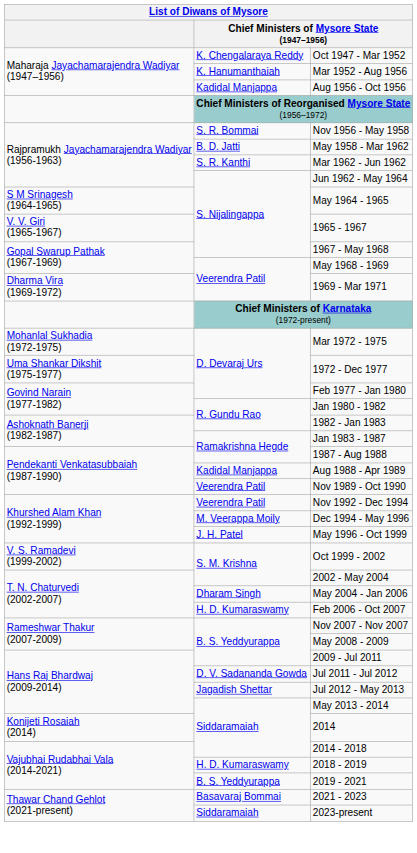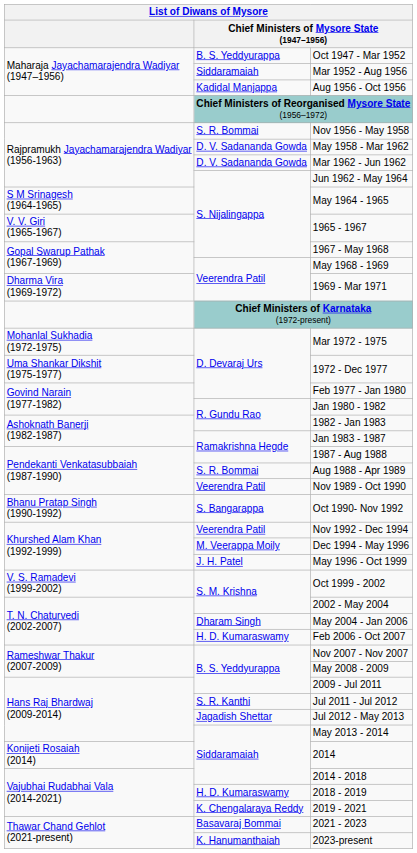 <table class="wikitable">
 <tr>
 <th colspan="3" style="text-align:center"><a href='#'>List of Diwans of Mysore</a></th>
 </tr>
 <tr>
 <th style="text-align:center"></th>
 <th colspan="2"><strong>Chief Ministers of <a href='#'>Mysore State</a></strong><br><small>(1947–1956)</small></th>
 </tr>
 <tr>
 <td rowspan="3">Maharaja <a href='#'>Jayachamarajendra Wadiyar</a><br>(1947–1956)</td>
-<td><a href='#'>K. Chengalaraya Reddy</a></td>
+<td><a href='#'>B. S. Yeddyurappa</a></td>
 <td>Oct 1947 - Mar 1952</td>
 </tr>
 <tr>
-<td><a href='#'>K. Hanumanthaiah</a></td>
+<td><a href='#'>Siddaramaiah</a></td>
 <td>Mar 1952 - Aug 1956</td>
 </tr>
 <tr>
 <td><a href='#'>Kadidal Manjappa</a></td>
 <td>Aug 1956 - Oct 1956</td>
 </tr>
 <tr>
 <td></td>
 <td colspan="2" style="text-align:center;background-color:#99CCCC"><strong>Chief Ministers of Reorganised <a href='#'>Mysore State</a></strong><br><small>(1956–1972)</small></td>
 </tr>
 <tr>
 <td rowspan="4">Rajpramukh <a href='#'>Jayachamarajendra Wadiyar</a><br>(1956-1963)</td>
 <td><a href='#'>S. R. Bommai</a></td>
 <td>Nov 1956 - May 1958</td>
 </tr>
 <tr>
-<td><a href='#'>B. D. Jatti</a></td>
+<td><a href='#'>D. V. Sadananda Gowda</a></td>
 <td>May 1958 - Mar 1962</td>
 </tr>
 <tr>
-<td><a href='#'>S. R. Kanthi</a></td>
+<td><a href='#'>D. V. Sadananda Gowda</a></td>
 <td>Mar 1962 - Jun 1962</td>
 </tr>
 <tr>
 <td rowspan="4"><a href='#'>S. Nijalingappa</a></td>
 <td>Jun 1962 - May 1964</td>
 </tr>
 <tr>
 <td><a href='#'>S M Srinagesh</a><br>(1964-1965)</td>
 <td>May 1964 - 1965</td>
 </tr>
 <tr>
 <td><a href='#'>V. V. Giri</a><br>(1965-1967)</td>
 <td>1965 - 1967</td>
 </tr>
 <tr>
 <td rowspan="2"><a href='#'>Gopal Swarup Pathak</a><br>(1967-1969)</td>
 <td>1967 - May 1968</td>
 </tr>
 <tr>
 <td rowspan="2"><a href='#'>Veerendra Patil</a></td>
 <td>May 1968 - 1969</td>
 </tr>
 <tr>
 <td><a href='#'>Dharma Vira</a><br>(1969-1972)</td>
 <td>1969 - Mar 1971</td>
 </tr>
 <tr>
 <td></td>
 <td colspan="2" style="text-align:center;background-color:#99CCCC"><strong>Chief Ministers of <a href='#'>Karnataka</a></strong><br><small>(1972-present)</small></td>
 </tr>
 <tr>
 <td><a href='#'>Mohanlal Sukhadia</a><br>(1972-1975)</td>
 <td rowspan="3"><a href='#'>D. Devaraj Urs</a></td>
 <td>Mar 1972 - 1975</td>
 </tr>
 <tr>
 <td><a href='#'>Uma Shankar Dikshit</a><br>(1975-1977)</td>
 <td>1972 - Dec 1977</td>
 </tr>
 <tr>
 <td rowspan="2"><a href='#'>Govind Narain</a><br>(1977-1982)</td>
 <td>Feb 1977 - Jan 1980</td>
 </tr>
 <tr>
 <td rowspan="2"><a href='#'>R. Gundu Rao</a></td>
 <td>Jan 1980 - 1982</td>
 </tr>
 <tr>
 <td rowspan="2"><a href='#'>Ashoknath Banerji</a><br>(1982-1987)</td>
 <td>1982 - Jan 1983</td>
 </tr>
 <tr>
 <td rowspan="2"><a href='#'>Ramakrishna Hegde</a></td>
 <td>Jan 1983 - 1987</td>
 </tr>
 <tr>
 <td rowspan="3"><a href='#'>Pendekanti Venkatasubbaiah</a><br>(1987-1990)</td>
 <td>1987 - Aug 1988</td>
 </tr>
 <tr>
-<td><a href='#'>Kadidal Manjappa</a></td>
+<td><a href='#'>S. R. Bommai</a></td>
 <td>Aug 1988 - Apr 1989</td>
 </tr>
 <tr>
 <td><a href='#'>Veerendra Patil</a></td>
 <td>Nov 1989 - Oct 1990</td>
+</tr>
+<tr>
+<td><a href='#'>Bhanu Pratap Singh</a><br>(1990-1992)</td>
+<td><a href='#'>S. Bangarappa</a></td>
+<td>Oct 1990- Nov 1992</td>
 </tr>
 <tr>
 <td rowspan="3"><a href='#'>Khurshed Alam Khan</a><br>(1992-1999)</td>
 <td><a href='#'>Veerendra Patil</a></td>
 <td>Nov 1992 - Dec 1994</td>
 </tr>
 <tr>
 <td><a href='#'>M. Veerappa Moily</a></td>
 <td>Dec 1994 - May 1996</td>
 </tr>
 <tr>
 <td><a href='#'>J. H. Patel</a></td>
 <td>May 1996 - Oct 1999</td>
 </tr>
 <tr>
 <td><a href='#'>V. S. Ramadevi</a><br>(1999-2002)</td>
 <td rowspan="2"><a href='#'>S. M. Krishna</a></td>
 <td>Oct 1999 - 2002</td>
 </tr>
 <tr>
 <td rowspan="3"><a href='#'>T. N. Chaturvedi</a><br>(2002-2007)</td>
 <td>2002 - May 2004</td>
 </tr>
 <tr>
 <td><a href='#'>Dharam Singh</a></td>
 <td>May 2004 - Jan 2006</td>
 </tr>
 <tr>
 <td><a href='#'>H. D. Kumaraswamy</a></td>
 <td>Feb 2006 - Oct 2007</td>
 </tr>
 <tr>
 <td rowspan="2"><a href='#'>Rameshwar Thakur</a><br>(2007-2009)</td>
 <td rowspan="3"><a href='#'>B. S. Yeddyurappa</a></td>
 <td>Nov 2007 - Nov 2007</td>
 </tr>
 <tr>
 <td>May 2008 - 2009</td>
 </tr>
 <tr>
 <td rowspan="4"><a href='#'>Hans Raj Bhardwaj</a><br>(2009-2014)</td>
 <td>2009 - Jul 2011</td>
 </tr>
 <tr>
-<td><a href='#'>D. V. Sadananda Gowda</a></td>
+<td><a href='#'>S. R. Kanthi</a></td>
 <td>Jul 2011 - Jul 2012</td>
 </tr>
 <tr>
 <td><a href='#'>Jagadish Shettar</a></td>
 <td>Jul 2012 - May 2013</td>
 </tr>
 <tr>
 <td rowspan="3"><a href='#'>Siddaramaiah</a></td>
 <td>May 2013 - 2014</td>
 </tr>
 <tr>
 <td><a href='#'>Konijeti Rosaiah</a><br>(2014)</td>
 <td>2014</td>
 </tr>
 <tr>
 <td rowspan="3"><a href='#'>Vajubhai Rudabhai Vala</a><br>(2014-2021)</td>
 <td>2014 - 2018</td>
 </tr>
 <tr>
 <td><a href='#'>H. D. Kumaraswamy</a></td>
 <td>2018 - 2019</td>
 </tr>
 <tr>
-<td><a href='#'>B. S. Yeddyurappa</a></td>
+<td><a href='#'>K. Chengalaraya Reddy</a></td>
 <td>2019 - 2021</td>
 </tr>
 <tr>
 <td rowspan="2"><a href='#'>Thawar Chand Gehlot</a><br>(2021-present)</td>
 <td><a href='#'>Basavaraj Bommai</a></td>
 <td>2021 - 2023</td>
 </tr>
 <tr>
-<td><a href='#'>Siddaramaiah</a></td>
+<td><a href='#'>K. Hanumanthaiah</a></td>
 <td>2023-present</td>
 </tr>
 </table>
